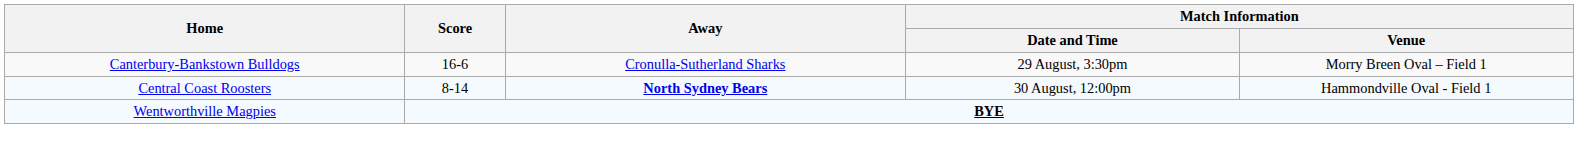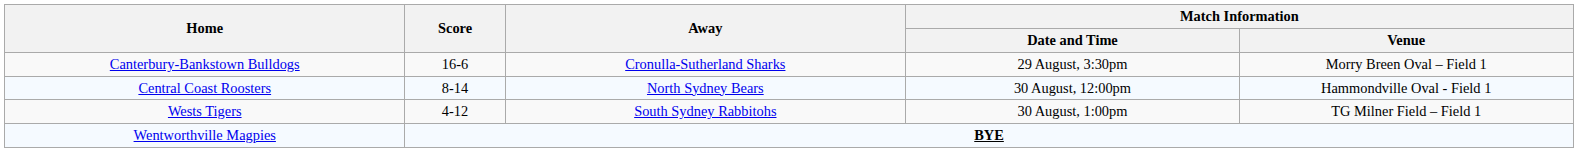 <table class="wikitable" style="border-collapse:collapse; font-size:90%; text-align:center;">
 <tr>
 <th rowspan="2" width="12%">Home</th>
 <th rowspan="2" width="3%">Score</th>
 <th rowspan="2" width="12%">Away</th>
 <th colspan="2">Match Information</th>
 </tr>
 <tr bgcolor="#EFEFEF">
 <th width="10%">Date and Time</th>
 <th width="10%">Venue</th>
 </tr>
 <tr>
 <td> <a href='#'>Canterbury-Bankstown Bulldogs</a></td>
 <td>16-6</td>
 <td> <a href='#'>Cronulla-Sutherland Sharks</a></td>
 <td>29 August, 3:30pm</td>
 <td>Morry Breen Oval – Field 1</td>
 </tr>
 <tr bgcolor="#F5FAFF">
 <td align="centre"> <a href='#'>Central Coast Roosters</a></td>
 <td>8-14</td>
-<td align="centre"><strong> <a href='#'>North Sydney Bears</a></strong></td>
+<td align="centre"> <a href='#'>North Sydney Bears</a></td>
 <td>30 August, 12:00pm</td>
 <td>Hammondville Oval - Field 1</td>
+</tr>
+<tr>
+<td> <a href='#'>Wests Tigers</a></td>
+<td>4-12</td>
+<td> <a href='#'>South Sydney Rabbitohs</a></td>
+<td>30 August, 1:00pm</td>
+<td>TG Milner Field – Field 1</td>
 </tr>
 <tr bgcolor="#F5FAFF">
 <td align="centre"> <a href='#'>Wentworthville Magpies</a></td>
 <td colspan="4"><strong><u>BYE</u></strong></td>
 </tr>
 </table>
